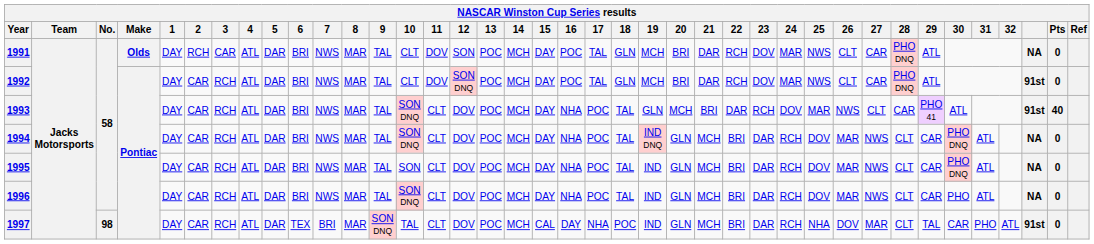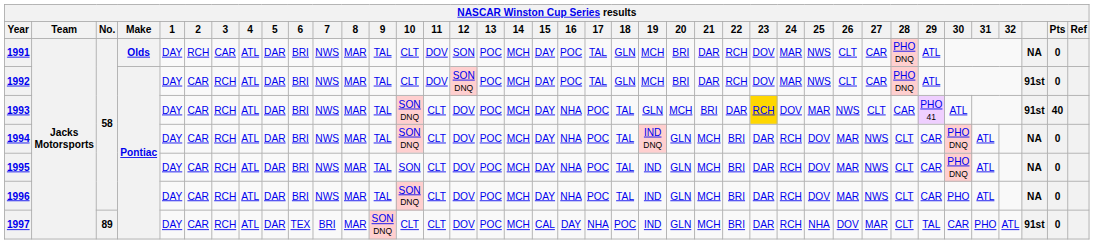 <table class="wikitable" style="text-align:center; font-size:75%">
 <tr>
 <th colspan=45><a href='#'>NASCAR Winston Cup Series</a> results</th>
 </tr>
 <tr>
 <th>Year</th>
 <th>Team</th>
 <th>No.</th>
 <th>Make</th>
 <th>1</th>
 <th>2</th>
 <th>3</th>
 <th>4</th>
 <th>5</th>
 <th>6</th>
 <th>7</th>
 <th>8</th>
 <th>9</th>
 <th>10</th>
 <th>11</th>
 <th>12</th>
 <th>13</th>
 <th>14</th>
 <th>15</th>
 <th>16</th>
 <th>17</th>
 <th>18</th>
 <th>19</th>
 <th>20</th>
 <th>21</th>
 <th>22</th>
 <th>23</th>
 <th>24</th>
 <th>25</th>
 <th>26</th>
 <th>27</th>
 <th>28</th>
 <th>29</th>
 <th>30</th>
 <th>31</th>
 <th>32</th>
 <th></th>
 <th>Pts</th>
 <th>Ref</th>
 </tr>
 <tr>
 <th><a href='#'>1991</a></th>
 <th rowspan=7>Jacks Motorsports</th>
 <th rowspan=6>58</th>
 <th><a href='#'>Olds</a></th>
 <td><a href='#'>DAY</a></td>
 <td><a href='#'>RCH</a></td>
 <td><a href='#'>CAR</a></td>
 <td><a href='#'>ATL</a></td>
 <td><a href='#'>DAR</a></td>
 <td><a href='#'>BRI</a></td>
 <td><a href='#'>NWS</a></td>
 <td><a href='#'>MAR</a></td>
 <td><a href='#'>TAL</a></td>
 <td><a href='#'>CLT</a></td>
 <td><a href='#'>DOV</a></td>
 <td><a href='#'>SON</a></td>
 <td><a href='#'>POC</a></td>
 <td><a href='#'>MCH</a></td>
 <td><a href='#'>DAY</a></td>
 <td><a href='#'>POC</a></td>
 <td><a href='#'>TAL</a></td>
 <td><a href='#'>GLN</a></td>
 <td><a href='#'>MCH</a></td>
 <td><a href='#'>BRI</a></td>
 <td><a href='#'>DAR</a></td>
 <td><a href='#'>RCH</a></td>
 <td><a href='#'>DOV</a></td>
 <td><a href='#'>MAR</a></td>
 <td><a href='#'>NWS</a></td>
 <td><a href='#'>CLT</a></td>
 <td><a href='#'>CAR</a></td>
 <td style="background:#FFCFCF;"><a href='#'>PHO</a><br><small>DNQ</small></td>
 <td><a href='#'>ATL</a></td>
 <td colspan=3></td>
 <th>NA</th>
 <th>0</th>
 <th></th>
 </tr>
 <tr>
 <th><a href='#'>1992</a></th>
 <th rowspan=6><a href='#'>Pontiac</a></th>
 <td><a href='#'>DAY</a></td>
 <td><a href='#'>CAR</a></td>
 <td><a href='#'>RCH</a></td>
 <td><a href='#'>ATL</a></td>
 <td><a href='#'>DAR</a></td>
 <td><a href='#'>BRI</a></td>
 <td><a href='#'>NWS</a></td>
 <td><a href='#'>MAR</a></td>
 <td><a href='#'>TAL</a></td>
 <td><a href='#'>CLT</a></td>
 <td><a href='#'>DOV</a></td>
 <td style="background:#FFCFCF;"><a href='#'>SON</a><br><small>DNQ</small></td>
 <td><a href='#'>POC</a></td>
 <td><a href='#'>MCH</a></td>
 <td><a href='#'>DAY</a></td>
 <td><a href='#'>POC</a></td>
 <td><a href='#'>TAL</a></td>
 <td><a href='#'>GLN</a></td>
 <td><a href='#'>MCH</a></td>
 <td><a href='#'>BRI</a></td>
 <td><a href='#'>DAR</a></td>
 <td><a href='#'>RCH</a></td>
 <td><a href='#'>DOV</a></td>
 <td><a href='#'>MAR</a></td>
 <td><a href='#'>NWS</a></td>
 <td><a href='#'>CLT</a></td>
 <td><a href='#'>CAR</a></td>
 <td style="background:#FFCFCF;"><a href='#'>PHO</a><br><small>DNQ</small></td>
 <td><a href='#'>ATL</a></td>
 <td colspan=3></td>
 <th>91st</th>
 <th>0</th>
 <th></th>
 </tr>
 <tr>
 <th><a href='#'>1993</a></th>
 <td><a href='#'>DAY</a></td>
 <td><a href='#'>CAR</a></td>
 <td><a href='#'>RCH</a></td>
 <td><a href='#'>ATL</a></td>
 <td><a href='#'>DAR</a></td>
 <td><a href='#'>BRI</a></td>
 <td><a href='#'>NWS</a></td>
 <td><a href='#'>MAR</a></td>
 <td><a href='#'>TAL</a></td>
 <td style="background:#FFCFCF;"><a href='#'>SON</a><br><small>DNQ</small></td>
 <td><a href='#'>CLT</a></td>
 <td><a href='#'>DOV</a></td>
 <td><a href='#'>POC</a></td>
 <td><a href='#'>MCH</a></td>
 <td><a href='#'>DAY</a></td>
 <td><a href='#'>NHA</a></td>
 <td><a href='#'>POC</a></td>
 <td><a href='#'>TAL</a></td>
 <td><a href='#'>GLN</a></td>
 <td><a href='#'>MCH</a></td>
 <td><a href='#'>BRI</a></td>
 <td><a href='#'>DAR</a></td>
-<td><a href='#'>RCH</a></td>
+<td style="background: gold;"><a href='#'>RCH</a></td>
 <td><a href='#'>DOV</a></td>
 <td><a href='#'>MAR</a></td>
 <td><a href='#'>NWS</a></td>
 <td><a href='#'>CLT</a></td>
 <td><a href='#'>CAR</a></td>
 <td style="background:#EFCFFF;"><a href='#'>PHO</a><br><small>41</small></td>
 <td><a href='#'>ATL</a></td>
 <td colspan=2></td>
 <th>91st</th>
 <th>40</th>
 <th></th>
 </tr>
 <tr>
 <th><a href='#'>1994</a></th>
 <td><a href='#'>DAY</a></td>
 <td><a href='#'>CAR</a></td>
 <td><a href='#'>RCH</a></td>
 <td><a href='#'>ATL</a></td>
 <td><a href='#'>DAR</a></td>
 <td><a href='#'>BRI</a></td>
 <td><a href='#'>NWS</a></td>
 <td><a href='#'>MAR</a></td>
 <td><a href='#'>TAL</a></td>
 <td style="background:#FFCFCF;"><a href='#'>SON</a><br><small>DNQ</small></td>
 <td><a href='#'>CLT</a></td>
 <td><a href='#'>DOV</a></td>
 <td><a href='#'>POC</a></td>
 <td><a href='#'>MCH</a></td>
 <td><a href='#'>DAY</a></td>
 <td><a href='#'>NHA</a></td>
 <td><a href='#'>POC</a></td>
 <td><a href='#'>TAL</a></td>
 <td style="background:#FFCFCF;"><a href='#'>IND</a><br><small>DNQ</small></td>
 <td><a href='#'>GLN</a></td>
 <td><a href='#'>MCH</a></td>
 <td><a href='#'>BRI</a></td>
 <td><a href='#'>DAR</a></td>
 <td><a href='#'>RCH</a></td>
 <td><a href='#'>DOV</a></td>
 <td><a href='#'>MAR</a></td>
 <td><a href='#'>NWS</a></td>
 <td><a href='#'>CLT</a></td>
 <td><a href='#'>CAR</a></td>
 <td style="background:#FFCFCF;"><a href='#'>PHO</a><br><small>DNQ</small></td>
 <td><a href='#'>ATL</a></td>
 <td colspan=1></td>
 <th>NA</th>
 <th>0</th>
 <th></th>
 </tr>
 <tr>
 <th><a href='#'>1995</a></th>
 <td><a href='#'>DAY</a></td>
 <td><a href='#'>CAR</a></td>
 <td><a href='#'>RCH</a></td>
 <td><a href='#'>ATL</a></td>
 <td><a href='#'>DAR</a></td>
 <td><a href='#'>BRI</a></td>
 <td><a href='#'>NWS</a></td>
 <td><a href='#'>MAR</a></td>
 <td><a href='#'>TAL</a></td>
 <td><a href='#'>SON</a></td>
 <td><a href='#'>CLT</a></td>
 <td><a href='#'>DOV</a></td>
 <td><a href='#'>POC</a></td>
 <td><a href='#'>MCH</a></td>
 <td><a href='#'>DAY</a></td>
 <td><a href='#'>NHA</a></td>
 <td><a href='#'>POC</a></td>
 <td><a href='#'>TAL</a></td>
 <td><a href='#'>IND</a></td>
 <td><a href='#'>GLN</a></td>
 <td><a href='#'>MCH</a></td>
 <td><a href='#'>BRI</a></td>
 <td><a href='#'>DAR</a></td>
 <td><a href='#'>RCH</a></td>
 <td><a href='#'>DOV</a></td>
 <td><a href='#'>MAR</a></td>
 <td><a href='#'>NWS</a></td>
 <td><a href='#'>CLT</a></td>
 <td><a href='#'>CAR</a></td>
 <td style="background:#FFCFCF;"><a href='#'>PHO</a><br><small>DNQ</small></td>
 <td><a href='#'>ATL</a></td>
 <td colspan=1></td>
 <th>NA</th>
 <th>0</th>
 <th></th>
 </tr>
 <tr>
 <th><a href='#'>1996</a></th>
 <td><a href='#'>DAY</a></td>
 <td><a href='#'>CAR</a></td>
 <td><a href='#'>RCH</a></td>
 <td><a href='#'>ATL</a></td>
 <td><a href='#'>DAR</a></td>
 <td><a href='#'>BRI</a></td>
 <td><a href='#'>NWS</a></td>
 <td><a href='#'>MAR</a></td>
 <td><a href='#'>TAL</a></td>
 <td style="background:#FFCFCF;"><a href='#'>SON</a><br><small>DNQ</small></td>
 <td><a href='#'>CLT</a></td>
 <td><a href='#'>DOV</a></td>
 <td><a href='#'>POC</a></td>
 <td><a href='#'>MCH</a></td>
 <td><a href='#'>DAY</a></td>
 <td><a href='#'>NHA</a></td>
 <td><a href='#'>POC</a></td>
 <td><a href='#'>TAL</a></td>
 <td><a href='#'>IND</a></td>
 <td><a href='#'>GLN</a></td>
 <td><a href='#'>MCH</a></td>
 <td><a href='#'>BRI</a></td>
 <td><a href='#'>DAR</a></td>
 <td><a href='#'>RCH</a></td>
 <td><a href='#'>DOV</a></td>
 <td><a href='#'>MAR</a></td>
 <td><a href='#'>NWS</a></td>
 <td><a href='#'>CLT</a></td>
 <td><a href='#'>CAR</a></td>
 <td><a href='#'>PHO</a></td>
 <td><a href='#'>ATL</a></td>
 <td colspan=1></td>
 <th>NA</th>
 <th>0</th>
 <th></th>
 </tr>
 <tr>
 <th><a href='#'>1997</a></th>
-<th>98</th>
+<th>89</th>
 <td><a href='#'>DAY</a></td>
 <td><a href='#'>CAR</a></td>
 <td><a href='#'>RCH</a></td>
 <td><a href='#'>ATL</a></td>
 <td><a href='#'>DAR</a></td>
 <td><a href='#'>TEX</a></td>
 <td><a href='#'>BRI</a></td>
 <td><a href='#'>MAR</a></td>
 <td style="background:#FFCFCF;"><a href='#'>SON</a><br><small>DNQ</small></td>
-<td><a href='#'>TAL</a></td>
+<td><a href='#'>CLT</a></td>
 <td><a href='#'>CLT</a></td>
 <td><a href='#'>DOV</a></td>
 <td><a href='#'>POC</a></td>
 <td><a href='#'>MCH</a></td>
 <td><a href='#'>CAL</a></td>
 <td><a href='#'>DAY</a></td>
 <td><a href='#'>NHA</a></td>
 <td><a href='#'>POC</a></td>
 <td><a href='#'>IND</a></td>
 <td><a href='#'>GLN</a></td>
 <td><a href='#'>MCH</a></td>
 <td><a href='#'>BRI</a></td>
 <td><a href='#'>DAR</a></td>
 <td><a href='#'>RCH</a></td>
 <td><a href='#'>NHA</a></td>
 <td><a href='#'>DOV</a></td>
 <td><a href='#'>MAR</a></td>
 <td><a href='#'>CLT</a></td>
 <td><a href='#'>TAL</a></td>
 <td><a href='#'>CAR</a></td>
 <td><a href='#'>PHO</a></td>
 <td><a href='#'>ATL</a></td>
 <th>91st</th>
 <th>0</th>
 <th></th>
 </tr>
 </table>
